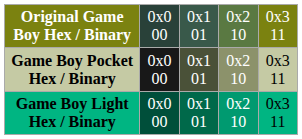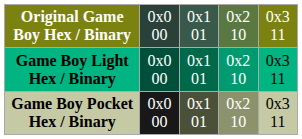 <table class="wikitable" style="text-align: center; color: #003f00">
 <tr>
 <th style="width:8pc; color:white; background:#7b8210;">Original Game Boy Hex / Binary</th>
 <td style="width:2pc; color:white; background:#294139;">0x0 00</td>
 <td style="width:2pc; color:white; background:#39594a;">0x1 01</td>
 <td style="width:2pc; color:white; background:#5a7942;">0x2 10</td>
 <td style="width:2pc; color:white; background:#7b8210;">0x3 11</td>
 </tr>
 <tr>
+<th style="width:8pc; color:black; background:#00b582;">Game Boy Light Hex / Binary</th>
+<td style="width:2pc; color:white; background:#004f3a;">0x0 00</td>
+<td style="width:2pc; color:white; background:#00694a;">0x1 01</td>
+<td style="width:2pc; color:white; background:#009a70;">0x2 10</td>
+<td style="width:2pc; color:black; background:#00b582;">0x3 11</td>
+</tr>
+<tr>
 <th style="width:8pc; color:black; background:#c5caa4;">Game Boy Pocket Hex / Binary</th>
 <td style="width:2pc; color:white; background:#181818;">0x0 00</td>
 <td style="width:2pc; color:white; background:#4a5138;">0x1 01</td>
 <td style="width:2pc; color:white; background:#8c926b;">0x2 10</td>
 <td style="width:2pc; color:black; background:#c5caa4;">0x3 11</td>
 </tr>
-<tr>
-<th style="width:8pc; color:black; background:#00b582;">Game Boy Light Hex / Binary</th>
-<td style="width:2pc; color:white; background:#004f3a;">0x0 00</td>
-<td style="width:2pc; color:white; background:#00694a;">0x1 01</td>
-<td style="width:2pc; color:white; background:#009a70;">0x2 10</td>
-<td style="width:2pc; color:black; background:#00b582;">0x3 11</td>
-</tr>
 </table>
